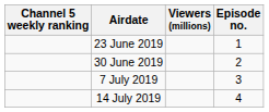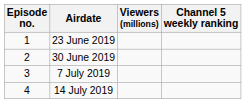 <table class="wikitable" style="text-align:center;">
 <tr>
-<th>Channel 5<br>weekly ranking</th>
+<th>Episode<br>no.</th>
 <th>Airdate</th>
 <th>Viewers<br><small>(millions)</small></th>
-<th>Episode<br>no.</th>
+<th>Channel 5<br>weekly ranking</th>
 </tr>
 <tr>
-<td></td>
+<td>1</td>
 <td>23 June 2019</td>
 <td></td>
-<td>1</td>
+<td></td>
 </tr>
 <tr>
-<td></td>
+<td>2</td>
 <td>30 June 2019</td>
 <td></td>
-<td>2</td>
+<td></td>
 </tr>
 <tr>
-<td></td>
+<td>3</td>
 <td>7 July 2019</td>
 <td></td>
-<td>3</td>
+<td></td>
 </tr>
 <tr>
-<td></td>
+<td>4</td>
 <td>14 July 2019</td>
 <td></td>
-<td>4</td>
+<td></td>
 </tr>
 </table>
